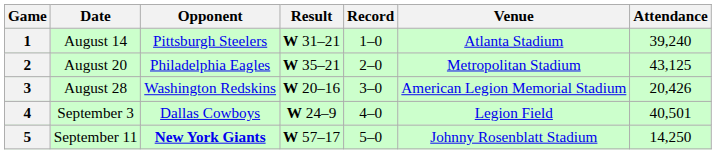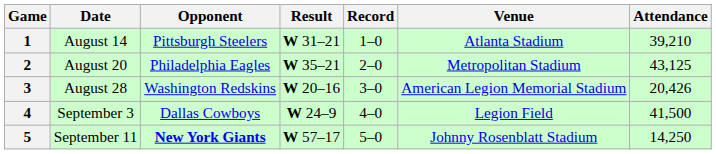 <table class="wikitable" style="text-align:center">
 <tr>
 <th>Game</th>
 <th>Date</th>
 <th>Opponent</th>
 <th>Result</th>
 <th>Record</th>
 <th>Venue</th>
 <th>Attendance</th>
 </tr>
 <tr style="background:#cfc">
 <th>1</th>
 <td>August 14</td>
 <td><a href='#'>Pittsburgh Steelers</a></td>
 <td><strong>W</strong> 31–21</td>
 <td>1–0</td>
 <td><a href='#'>Atlanta Stadium</a> </td>
-<td>39,240</td>
+<td>39,210</td>
 </tr>
 <tr style="background:#cfc">
 <th>2</th>
 <td>August 20</td>
 <td><a href='#'>Philadelphia Eagles</a></td>
 <td><strong>W</strong> 35–21</td>
 <td>2–0</td>
 <td><a href='#'>Metropolitan Stadium</a></td>
 <td>43,125</td>
 </tr>
 <tr style="background:#cfc">
 <th>3</th>
 <td>August 28</td>
 <td><a href='#'>Washington Redskins</a></td>
 <td><strong>W</strong> 20–16</td>
 <td>3–0</td>
 <td><a href='#'>American Legion Memorial Stadium</a> </td>
 <td>20,426</td>
 </tr>
 <tr style="background:#cfc">
 <th>4</th>
 <td>September 3</td>
 <td><a href='#'>Dallas Cowboys</a></td>
 <td><strong>W</strong> 24–9</td>
 <td>4–0</td>
 <td><a href='#'>Legion Field</a> </td>
-<td>40,501</td>
+<td>41,500</td>
 </tr>
 <tr style="background:#cfc">
 <th>5</th>
 <td>September 11</td>
 <td><strong><a href='#'>New York Giants</a></strong></td>
 <td><strong>W</strong> 57–17</td>
 <td>5–0</td>
 <td><a href='#'>Johnny Rosenblatt Stadium</a> </td>
 <td>14,250</td>
 </tr>
 </table>
